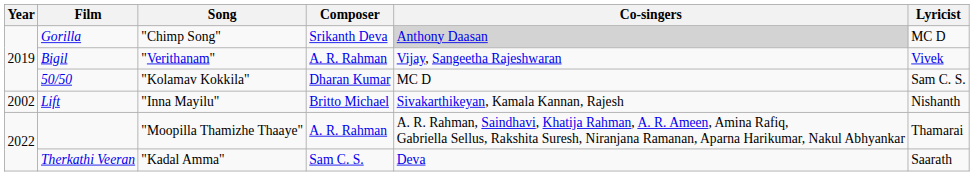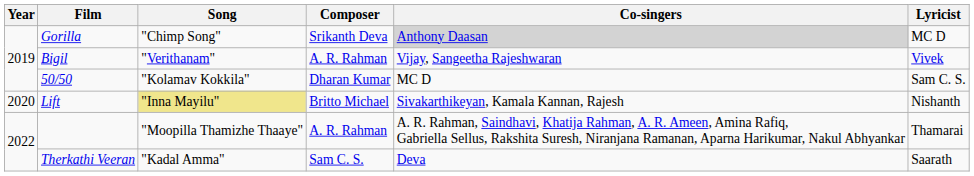 <table class="wikitable">
 <tr>
 <th>Year</th>
 <th>Film</th>
 <th>Song</th>
 <th>Composer</th>
 <th>Co-singers</th>
 <th>Lyricist</th>
 </tr>
 <tr>
 <td rowspan="3">2019</td>
 <td><em><a href='#'>Gorilla</a></em></td>
 <td>"Chimp Song"</td>
 <td><a href='#'>Srikanth Deva</a></td>
 <td style="background: lightgrey;"><a href='#'>Anthony Daasan</a></td>
 <td>MC D</td>
 </tr>
 <tr>
 <td><em><a href='#'>Bigil</a></em></td>
 <td>"<a href='#'>Verithanam</a>"</td>
 <td><a href='#'>A. R. Rahman</a></td>
 <td><a href='#'>Vijay</a>, <a href='#'>Sangeetha Rajeshwaran</a></td>
 <td><a href='#'>Vivek</a></td>
 </tr>
 <tr>
 <td><em><a href='#'>50/50</a></em></td>
 <td>"Kolamav Kokkila"</td>
 <td><a href='#'>Dharan Kumar</a></td>
 <td>MC D</td>
 <td>Sam C. S.</td>
 </tr>
 <tr>
-<td>2002</td>
+<td>2020</td>
 <td><em><a href='#'>Lift</a></em></td>
-<td>"Inna Mayilu"</td>
+<td style="background: khaki;">"Inna Mayilu"</td>
 <td><a href='#'>Britto Michael</a></td>
 <td><a href='#'>Sivakarthikeyan</a>, Kamala Kannan, Rajesh</td>
 <td>Nishanth</td>
 </tr>
 <tr>
 <td rowspan="2">2022</td>
 <td></td>
 <td>"Moopilla Thamizhe Thaaye"</td>
 <td><a href='#'>A. R. Rahman</a></td>
 <td>A. R. Rahman, <a href='#'>Saindhavi</a>, <a href='#'>Khatija Rahman</a>, <a href='#'>A. R. Ameen</a>, Amina Rafiq,<br> Gabriella Sellus, Rakshita Suresh, Niranjana Ramanan, Aparna Harikumar, Nakul Abhyankar</td>
 <td>Thamarai</td>
 </tr>
 <tr>
 <td><em><a href='#'>Therkathi Veeran</a></em></td>
 <td>"Kadal Amma"</td>
 <td><a href='#'>Sam C. S.</a></td>
 <td><a href='#'>Deva</a></td>
 <td>Saarath</td>
 </tr>
 </table>
